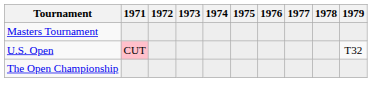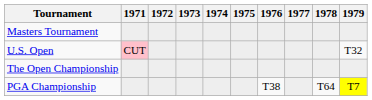 <table class="wikitable" style="font-size:95%;text-align:center;">
 <tr>
 <th>Tournament</th>
 <th>1971</th>
 <th>1972</th>
 <th>1973</th>
 <th>1974</th>
 <th>1975</th>
 <th>1976</th>
 <th>1977</th>
 <th>1978</th>
 <th>1979</th>
 </tr>
 <tr>
 <td align=left><a href='#'>Masters Tournament</a></td>
 <td style="background:#eeeeee;"></td>
 <td style="background:#eeeeee;"></td>
 <td style="background:#eeeeee;"></td>
 <td style="background:#eeeeee;"></td>
 <td style="background:#eeeeee;"></td>
 <td style="background:#eeeeee;"></td>
 <td style="background:#eeeeee;"></td>
 <td style="background:#eeeeee;"></td>
 <td style="background:#eeeeee;"></td>
 </tr>
 <tr>
 <td align=left><a href='#'>U.S. Open</a></td>
 <td style="background: pink;">CUT</td>
 <td style="background:#eeeeee;"></td>
 <td style="background:#eeeeee;"></td>
 <td style="background:#eeeeee;"></td>
 <td style="background:#eeeeee;"></td>
 <td style="background:#eeeeee;"></td>
 <td style="background:#eeeeee;"></td>
 <td style="background:#eeeeee;"></td>
 <td>T32</td>
 </tr>
 <tr>
 <td align=left><a href='#'>The Open Championship</a></td>
 <td style="background:#eeeeee;"></td>
 <td style="background:#eeeeee;"></td>
 <td style="background:#eeeeee;"></td>
 <td style="background:#eeeeee;"></td>
 <td style="background:#eeeeee;"></td>
 <td style="background:#eeeeee;"></td>
 <td style="background:#eeeeee;"></td>
 <td style="background:#eeeeee;"></td>
 <td style="background:#eeeeee;"></td>
 </tr>
+<tr>
+<td align=left><a href='#'>PGA Championship</a></td>
+<td style="background:#eeeeee;"></td>
+<td style="background:#eeeeee;"></td>
+<td style="background:#eeeeee;"></td>
+<td style="background:#eeeeee;"></td>
+<td style="background:#eeeeee;"></td>
+<td>T38</td>
+<td style="background:#eeeeee;"></td>
+<td>T64</td>
+<td style="background:yellow;">T7</td>
+</tr>
 </table>
